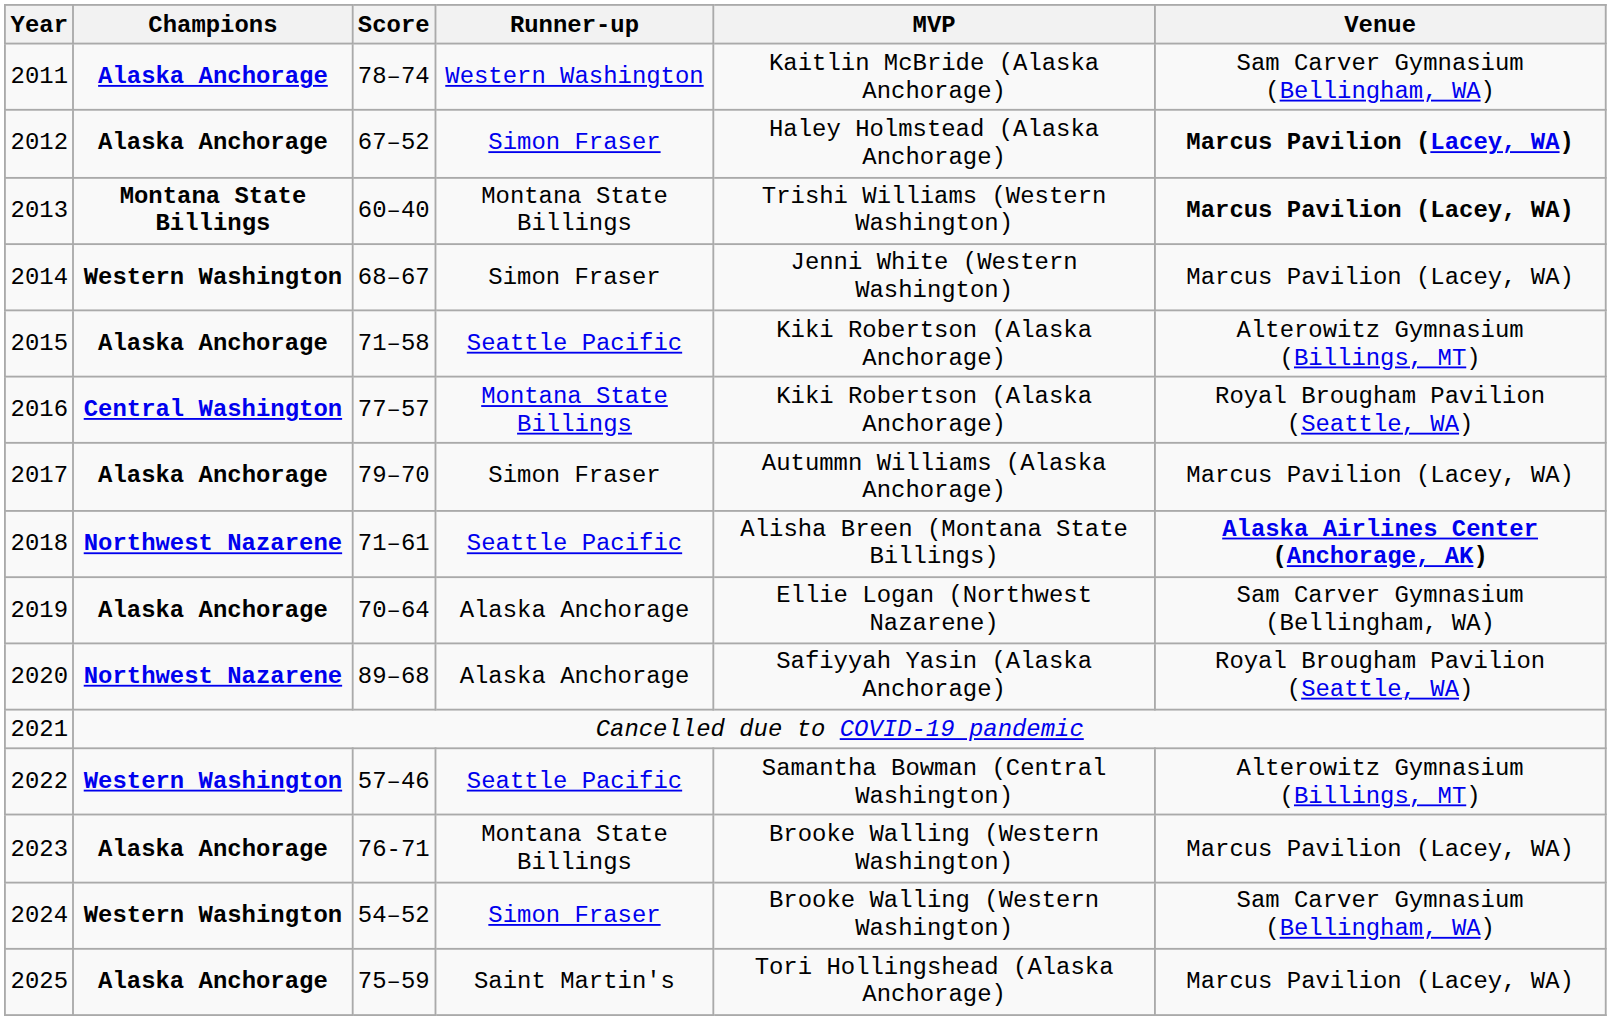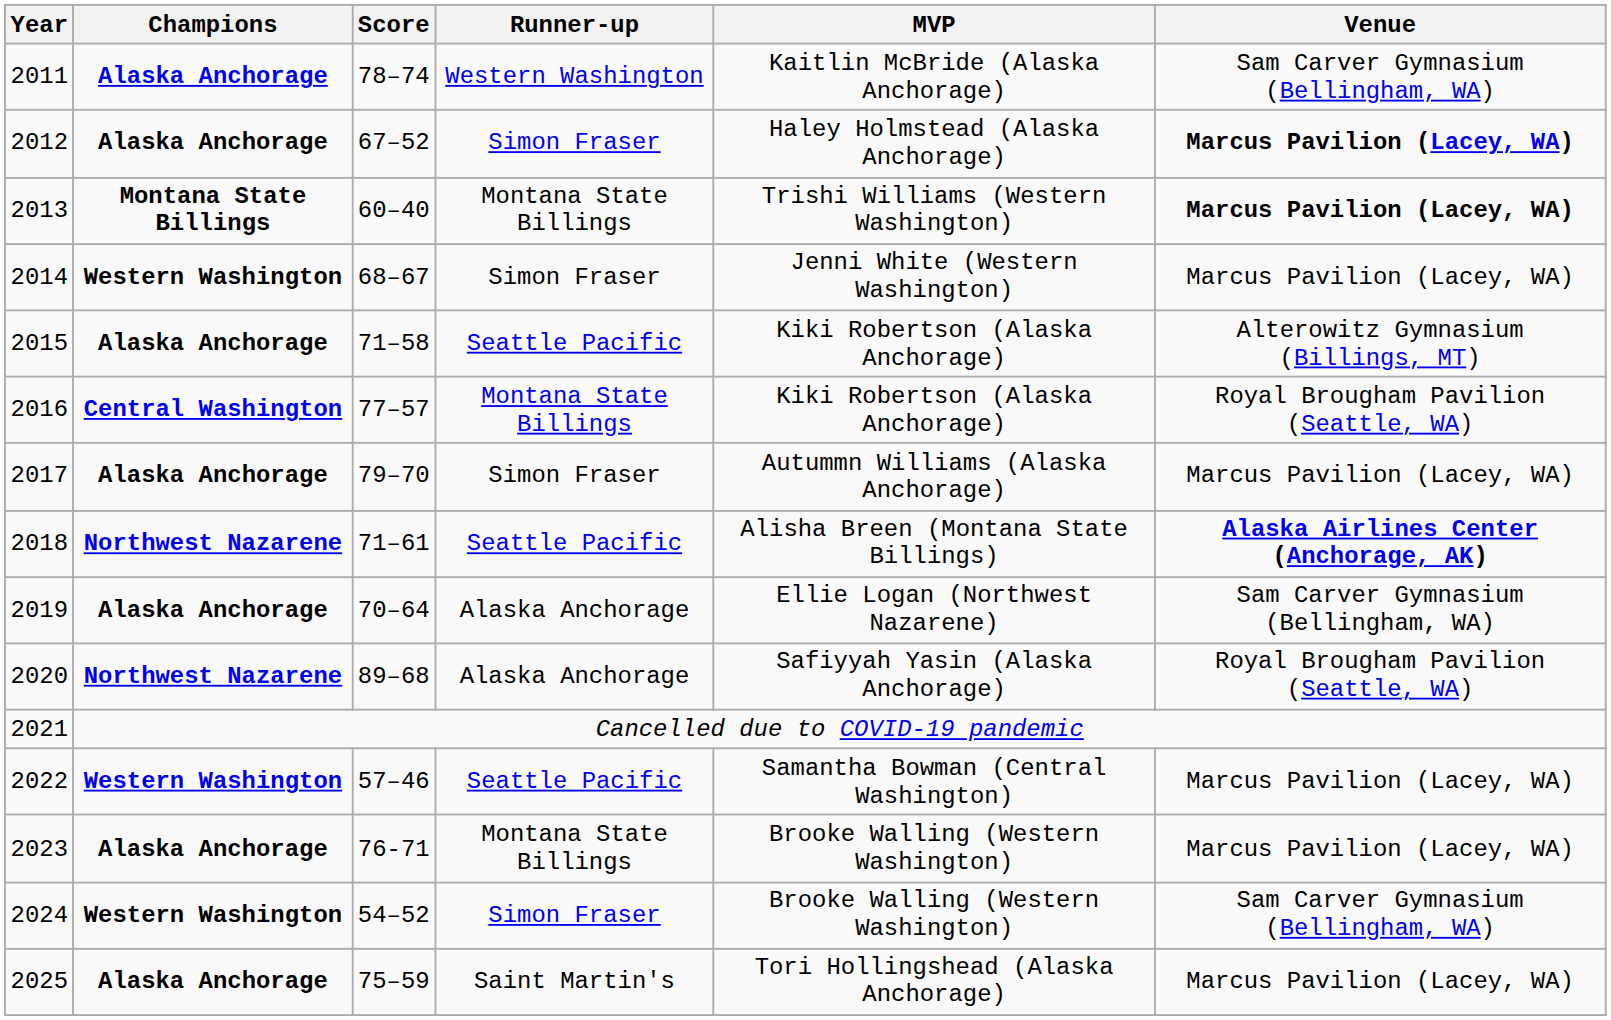 <table class="wikitable sortable">
 <tr>
 <th>Year</th>
 <th>Champions</th>
 <th>Score</th>
 <th>Runner-up</th>
 <th>MVP</th>
 <th>Venue</th>
 </tr>
 <tr align=center>
 <td>2011</td>
 <td><strong><a href='#'>Alaska Anchorage</a></strong></td>
 <td>78–74</td>
 <td><a href='#'>Western Washington</a></td>
 <td>Kaitlin McBride (Alaska Anchorage)</td>
 <td>Sam Carver Gymnasium (<a href='#'>Bellingham, WA</a>)</td>
 </tr>
 <tr align=center>
 <td>2012</td>
 <td><strong>Alaska Anchorage</strong></td>
 <td>67–52</td>
 <td><a href='#'>Simon Fraser</a></td>
 <td>Haley Holmstead (Alaska Anchorage)</td>
 <td><strong>Marcus Pavilion (<a href='#'>Lacey, WA</a>)</strong></td>
 </tr>
 <tr align=center>
 <td>2013</td>
 <td><strong>Montana State Billings</strong></td>
 <td>60–40</td>
 <td>Montana State Billings</td>
 <td>Trishi Williams (Western Washington)</td>
 <td><strong>Marcus Pavilion (Lacey, WA)</strong></td>
 </tr>
 <tr align=center>
 <td>2014</td>
 <td><strong>Western Washington</strong></td>
 <td>68–67</td>
 <td>Simon Fraser</td>
 <td>Jenni White (Western Washington)</td>
 <td>Marcus Pavilion (Lacey, WA)</td>
 </tr>
 <tr align=center>
 <td>2015</td>
 <td><strong>Alaska Anchorage</strong></td>
 <td>71–58</td>
 <td><a href='#'>Seattle Pacific</a></td>
 <td>Kiki Robertson (Alaska Anchorage)</td>
 <td>Alterowitz Gymnasium (<a href='#'>Billings, MT</a>)</td>
 </tr>
 <tr align=center>
 <td>2016</td>
 <td><strong><a href='#'>Central Washington</a></strong></td>
 <td>77–57</td>
 <td><a href='#'>Montana State Billings</a></td>
 <td>Kiki Robertson (Alaska Anchorage)</td>
 <td>Royal Brougham Pavilion (<a href='#'>Seattle, WA</a>)</td>
 </tr>
 <tr align=center>
 <td>2017</td>
 <td><strong>Alaska Anchorage</strong></td>
 <td>79–70</td>
 <td>Simon Fraser</td>
 <td>Autummn Williams (Alaska Anchorage)</td>
 <td>Marcus Pavilion (Lacey, WA)</td>
 </tr>
 <tr align=center>
 <td>2018</td>
 <td><strong><a href='#'>Northwest Nazarene</a></strong></td>
 <td>71–61</td>
 <td><a href='#'>Seattle Pacific</a></td>
 <td>Alisha Breen (Montana State Billings)</td>
 <td><strong><a href='#'>Alaska Airlines Center</a> (<a href='#'>Anchorage, AK</a>)</strong></td>
 </tr>
 <tr align=center>
 <td>2019</td>
 <td><strong>Alaska Anchorage</strong></td>
 <td>70–64</td>
 <td>Alaska Anchorage</td>
 <td>Ellie Logan (Northwest Nazarene)</td>
 <td>Sam Carver Gymnasium (Bellingham, WA)</td>
 </tr>
 <tr align=center>
 <td>2020</td>
 <td><strong><a href='#'>Northwest Nazarene</a></strong></td>
 <td>89–68</td>
 <td>Alaska Anchorage</td>
 <td>Safiyyah Yasin (Alaska Anchorage)</td>
 <td>Royal Brougham Pavilion (<a href='#'>Seattle, WA</a>)</td>
 </tr>
 <tr align=center>
 <td>2021</td>
 <td colspan=5><em>Cancelled due to <a href='#'>COVID-19 pandemic</a></em></td>
 </tr>
 <tr align=center>
 <td>2022</td>
 <td><strong><a href='#'>Western Washington</a></strong></td>
 <td>57–46</td>
 <td><a href='#'>Seattle Pacific</a></td>
 <td>Samantha Bowman (Central Washington)</td>
-<td>Alterowitz Gymnasium (<a href='#'>Billings, MT</a>)</td>
+<td>Marcus Pavilion (Lacey, WA)</td>
 </tr>
 <tr align=center>
 <td>2023</td>
 <td><strong>Alaska Anchorage</strong></td>
 <td>76-71</td>
 <td>Montana State Billings</td>
 <td>Brooke Walling (Western Washington)</td>
 <td>Marcus Pavilion (Lacey, WA)</td>
 </tr>
 <tr align=center>
 <td>2024</td>
 <td><strong>Western Washington</strong></td>
 <td>54–52</td>
 <td><a href='#'>Simon Fraser</a></td>
 <td>Brooke Walling (Western Washington)</td>
 <td>Sam Carver Gymnasium (<a href='#'>Bellingham, WA</a>)</td>
 </tr>
 <tr align=center>
 <td>2025</td>
 <td><strong>Alaska Anchorage</strong></td>
 <td>75–59</td>
 <td>Saint Martin's</td>
 <td>Tori Hollingshead (Alaska Anchorage)</td>
 <td>Marcus Pavilion (Lacey, WA)</td>
 </tr>
 </table>
